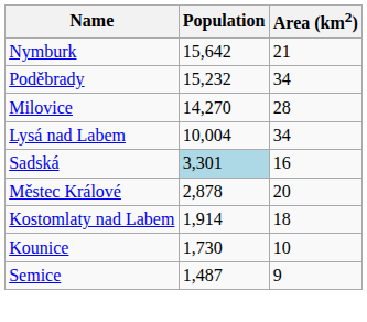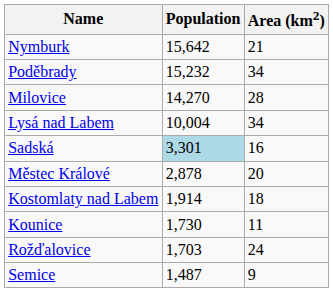 <table class="wikitable sortable">
 <tr>
 <th>Name</th>
 <th>Population</th>
 <th>Area (km<sup>2</sup>)</th>
 </tr>
 <tr>
 <td><a href='#'>Nymburk</a></td>
 <td>15,642</td>
 <td>21</td>
 </tr>
 <tr>
 <td><a href='#'>Poděbrady</a></td>
 <td>15,232</td>
 <td>34</td>
 </tr>
 <tr>
 <td><a href='#'>Milovice</a></td>
 <td>14,270</td>
 <td>28</td>
 </tr>
 <tr>
 <td><a href='#'>Lysá nad Labem</a></td>
 <td>10,004</td>
 <td>34</td>
 </tr>
 <tr>
 <td><a href='#'>Sadská</a></td>
 <td style="background: lightblue;">3,301</td>
 <td>16</td>
 </tr>
 <tr>
 <td><a href='#'>Městec Králové</a></td>
 <td>2,878</td>
 <td>20</td>
 </tr>
 <tr>
 <td><a href='#'>Kostomlaty nad Labem</a></td>
 <td>1,914</td>
 <td>18</td>
 </tr>
 <tr>
 <td><a href='#'>Kounice</a></td>
 <td>1,730</td>
-<td>10</td>
+<td>11</td>
+</tr>
+<tr>
+<td><a href='#'>Rožďalovice</a></td>
+<td>1,703</td>
+<td>24</td>
 </tr>
 <tr>
 <td><a href='#'>Semice</a></td>
 <td>1,487</td>
 <td>9</td>
 </tr>
 </table>
